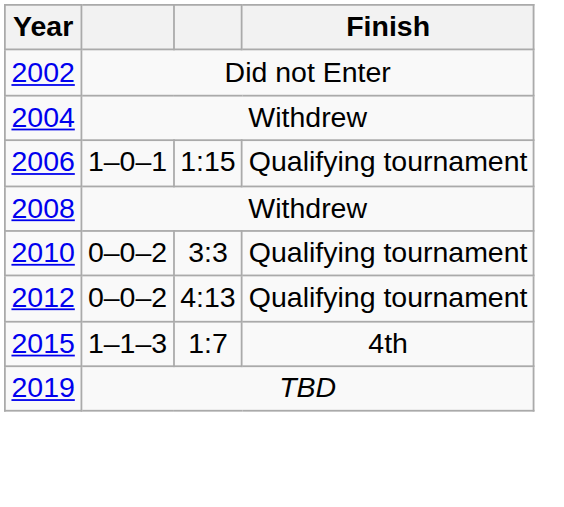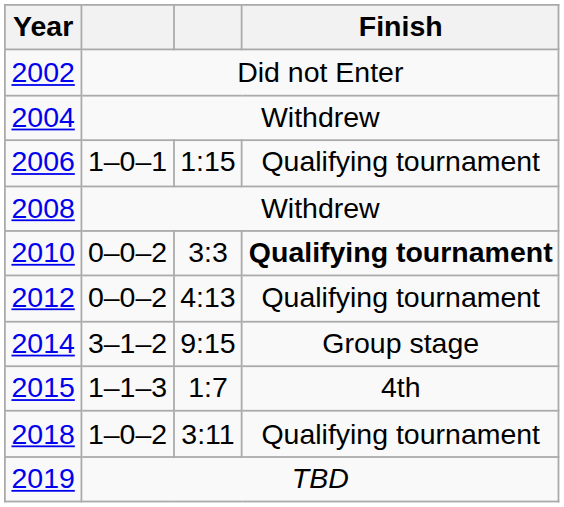 <table class="wikitable">
 <tr>
 <th>Year</th>
 <th></th>
 <th></th>
 <th>Finish</th>
 </tr>
 <tr align=center>
 <td> <a href='#'>2002</a></td>
 <td colspan=3>Did not Enter</td>
 </tr>
 <tr align=center>
 <td> <a href='#'>2004</a></td>
 <td colspan=3>Withdrew</td>
 </tr>
 <tr align=center>
 <td> <a href='#'>2006</a></td>
 <td>1–0–1</td>
 <td>1:15</td>
 <td>Qualifying tournament</td>
 </tr>
 <tr align=center>
 <td> <a href='#'>2008</a></td>
 <td colspan=3>Withdrew</td>
 </tr>
 <tr align=center>
 <td> <a href='#'>2010</a></td>
 <td>0–0–2</td>
 <td>3:3</td>
-<td>Qualifying tournament</td>
+<td><strong>Qualifying tournament</strong></td>
 </tr>
 <tr align=center>
 <td> <a href='#'>2012</a></td>
 <td>0–0–2</td>
 <td>4:13</td>
 <td>Qualifying tournament</td>
 </tr>
 <tr align=center>
+<td> <a href='#'>2014</a></td>
+<td>3–1–2</td>
+<td>9:15</td>
+<td>Group stage</td>
+</tr>
+<tr align=center>
 <td> <a href='#'>2015</a></td>
 <td>1–1–3</td>
 <td>1:7</td>
 <td>4th</td>
 </tr>
 <tr align=center>
+<td> <a href='#'>2018</a></td>
+<td>1–0–2</td>
+<td>3:11</td>
+<td>Qualifying tournament</td>
+</tr>
+<tr align=center>
 <td> <a href='#'>2019</a></td>
 <td colspan=3><em>TBD</em></td>
 </tr>
 </table>
